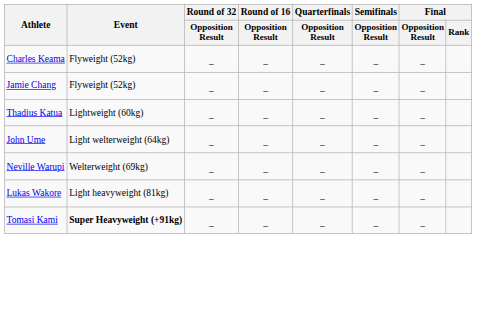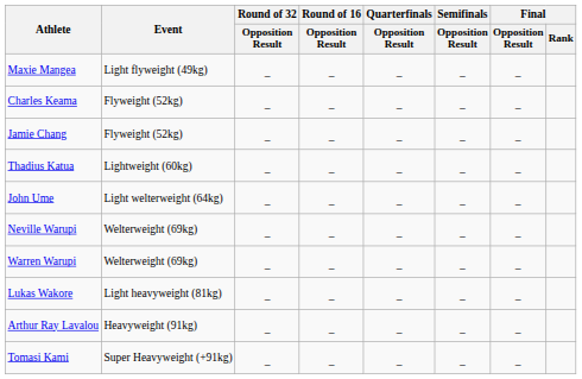 <table class="wikitable" style="font-size:90%;">
 <tr>
 <th rowspan=2>Athlete</th>
 <th rowspan=2>Event</th>
 <th>Round of 32</th>
 <th>Round of 16</th>
 <th>Quarterfinals</th>
 <th>Semifinals</th>
 <th colspan=2>Final</th>
 </tr>
 <tr style="font-size:95%">
 <th>Opposition<br>Result</th>
 <th>Opposition<br>Result</th>
 <th>Opposition<br>Result</th>
 <th>Opposition<br>Result</th>
 <th>Opposition<br>Result</th>
 <th>Rank</th>
+</tr>
+<tr align=center>
+<td align=left><a href='#'>Maxie Mangea</a></td>
+<td align=left>Light flyweight (49kg)</td>
+<td><br> –</td>
+<td><br> –</td>
+<td><br> –</td>
+<td><br> –</td>
+<td><br>  –</td>
+<td></td>
 </tr>
 <tr align=center>
 <td align=left><a href='#'>Charles Keama</a></td>
 <td align=left>Flyweight (52kg)</td>
 <td><br> –</td>
 <td><br> –</td>
 <td><br> –</td>
 <td><br> –</td>
 <td><br> –</td>
 <td></td>
 </tr>
 <tr align=center>
 <td align=left><a href='#'>Jamie Chang</a></td>
 <td align=left>Flyweight (52kg)</td>
 <td><br> –</td>
 <td><br> –</td>
 <td><br> –</td>
 <td><br> –</td>
 <td><br>  –</td>
 <td></td>
 </tr>
 <tr align=center>
 <td align=left><a href='#'>Thadius Katua</a></td>
 <td align=left>Lightweight (60kg)</td>
 <td><br> –</td>
 <td><br> –</td>
 <td><br> –</td>
 <td><br> –</td>
 <td><br>  –</td>
 <td></td>
 </tr>
 <tr align=center>
 <td align=left><a href='#'>John Ume</a></td>
 <td align=left>Light welterweight (64kg)</td>
 <td><br> –</td>
 <td><br> –</td>
 <td><br> –</td>
 <td><br> –</td>
 <td><br>  –</td>
 <td></td>
 </tr>
 <tr align=center>
 <td align=left><a href='#'>Neville Warupi</a></td>
 <td align=left>Welterweight (69kg)</td>
 <td><br> –</td>
 <td><br> –</td>
 <td><br> –</td>
 <td><br> –</td>
 <td><br>  –</td>
 <td></td>
 </tr>
 <tr align=center>
+<td align=left><a href='#'>Warren Warupi</a></td>
+<td align=left>Welterweight (69kg)</td>
+<td><br> –</td>
+<td><br> –</td>
+<td><br> –</td>
+<td><br> –</td>
+<td><br>  –</td>
+<td></td>
+</tr>
+<tr align=center>
 <td align=left><a href='#'>Lukas Wakore</a></td>
 <td align=left>Light heavyweight (81kg)</td>
 <td><br> –</td>
 <td><br> –</td>
 <td><br> –</td>
 <td><br> –</td>
 <td><br>  –</td>
 <td></td>
 </tr>
 <tr align=center>
+<td align=left><a href='#'>Arthur Ray Lavalou</a></td>
+<td align=left>Heavyweight (91kg)</td>
+<td><br> –</td>
+<td><br> –</td>
+<td><br> –</td>
+<td><br> –</td>
+<td><br>  –</td>
+<td></td>
+</tr>
+<tr align=center>
 <td align=left><a href='#'>Tomasi Kami</a></td>
-<td align=left><strong>Super Heavyweight (+91kg)</strong></td>
+<td align=left>Super Heavyweight (+91kg)</td>
 <td><br> –</td>
 <td><br> –</td>
 <td><br> –</td>
 <td><br> –</td>
 <td><br>  –</td>
 <td></td>
 </tr>
 </table>
